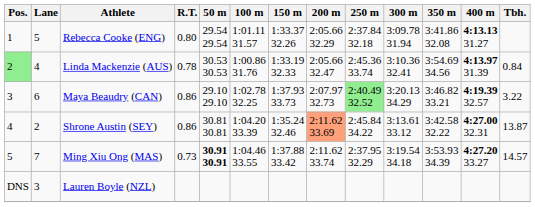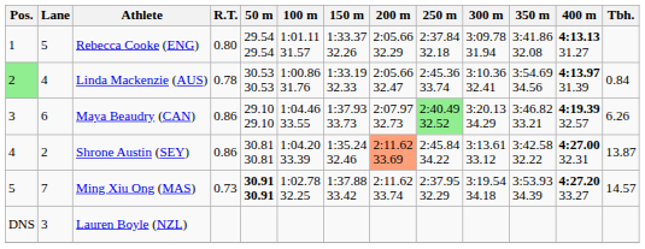 <table class="wikitable">
 <tr>
 <th>Pos.</th>
 <th>Lane</th>
 <th>Athlete</th>
 <th>R.T.</th>
 <th>50 m</th>
 <th>100 m</th>
 <th>150 m</th>
 <th>200 m</th>
 <th>250 m</th>
 <th>300 m</th>
 <th>350 m</th>
 <th>400 m</th>
 <th>Tbh.</th>
 </tr>
 <tr>
 <td>1</td>
 <td>5</td>
 <td> <a href='#'>Rebecca Cooke</a> (<a href='#'>ENG</a>)</td>
 <td>0.80</td>
 <td>29.54<br>29.54</td>
 <td>1:01.11<br>31.57</td>
 <td>1:33.37<br>32.26</td>
 <td>2:05.66<br>32.29</td>
 <td>2:37.84<br>32.18</td>
 <td>3:09.78<br>31.94</td>
 <td>3:41.86<br>32.08</td>
 <td><strong>4:13.13</strong><br>31.27</td>
 <td> </td>
 </tr>
 <tr>
 <td style="background: lightgreen;">2</td>
 <td>4</td>
 <td> <a href='#'>Linda Mackenzie</a> (<a href='#'>AUS</a>)</td>
 <td>0.78</td>
 <td>30.53<br>30.53</td>
 <td>1:00.86<br>31.76</td>
 <td>1:33.19<br>32.33</td>
 <td>2:05.66<br>32.47</td>
 <td>2:45.36<br>33.74</td>
 <td>3:10.36<br>32.41</td>
 <td>3:54.69<br>34.56</td>
 <td><strong>4:13.97</strong><br>31.39</td>
 <td>0.84</td>
 </tr>
 <tr>
 <td>3</td>
 <td>6</td>
 <td> <a href='#'>Maya Beaudry</a> (<a href='#'>CAN</a>)</td>
 <td>0.86</td>
 <td>29.10<br>29.10</td>
-<td>1:02.78<br>32.25</td>
+<td>1:04.46<br>33.55</td>
 <td>1:37.93<br>33.73</td>
 <td>2:07.97<br>32.73</td>
 <td style="background: lightgreen;">2:40.49<br>32.52</td>
 <td>3:20.13<br>34.29</td>
 <td>3:46.82<br>33.21</td>
 <td><strong>4:19.39</strong><br>32.57</td>
-<td>3.22</td>
+<td>6.26</td>
 </tr>
 <tr>
 <td>4</td>
 <td>2</td>
 <td> <a href='#'>Shrone Austin</a> (<a href='#'>SEY</a>)</td>
 <td>0.86</td>
 <td>30.81<br>30.81</td>
 <td>1:04.20<br>33.39</td>
 <td>1:35.24<br>32.46</td>
 <td style="background: lightsalmon;">2:11.62<br>33.69</td>
 <td>2:45.84<br>34.22</td>
 <td>3:13.61<br>33.12</td>
 <td>3:42.58<br>32.22</td>
 <td><strong>4:27.00</strong><br>32.31</td>
 <td>13.87</td>
 </tr>
 <tr>
 <td>5</td>
 <td>7</td>
 <td> <a href='#'>Ming Xiu Ong</a> (<a href='#'>MAS</a>)</td>
 <td>0.73</td>
 <td><strong>30.91<br>30.91</strong></td>
-<td>1:04.46<br>33.55</td>
+<td>1:02.78<br>32.25</td>
 <td>1:37.88<br>33.42</td>
 <td>2:11.62<br>33.74</td>
 <td>2:37.95<br>32.29</td>
 <td>3:19.54<br>34.18</td>
 <td>3:53.93<br>34.39</td>
 <td><strong>4:27.20</strong><br>33.27</td>
 <td>14.57</td>
 </tr>
 <tr>
 <td>DNS</td>
 <td>3</td>
 <td> <a href='#'>Lauren Boyle</a> (<a href='#'>NZL</a>)</td>
 <td> </td>
 <td><br> </td>
 <td><br> </td>
 <td><br> </td>
 <td><br> </td>
 <td><br> </td>
 <td><br> </td>
 <td><br> </td>
 <td><br> </td>
 <td> </td>
 </tr>
 <tr>
 </tr>
 </table>
